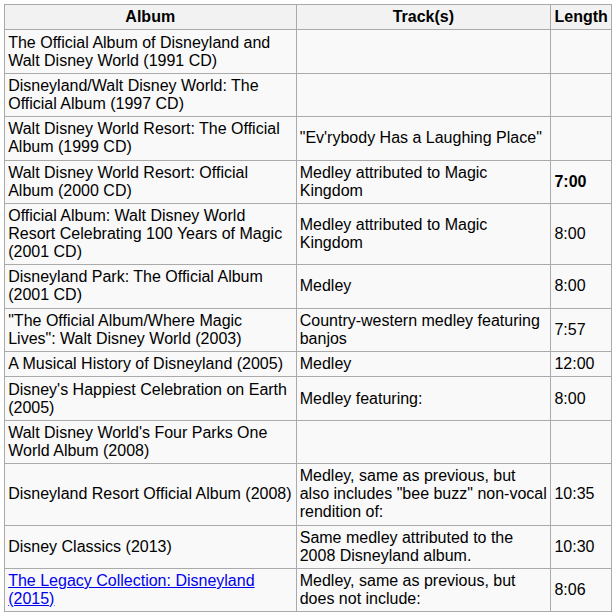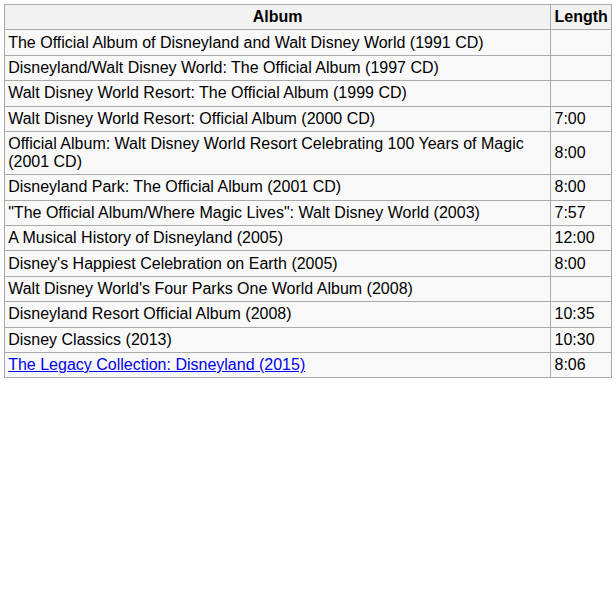 <table class="wikitable">
 <tr>
 <th>Album</th>
-<th>Track(s)</th>
 <th>Length</th>
 </tr>
 <tr>
 <td>The Official Album of Disneyland and Walt Disney World (1991 CD)</td>
 <td></td>
-<td></td>
 </tr>
 <tr>
 <td>Disneyland/Walt Disney World: The Official Album (1997 CD)</td>
 <td></td>
-<td></td>
 </tr>
 <tr>
 <td>Walt Disney World Resort: The Official Album (1999 CD)</td>
-<td>"Ev'rybody Has a Laughing Place"</td>
 <td></td>
 </tr>
 <tr>
 <td>Walt Disney World Resort: Official Album (2000 CD)</td>
-<td>Medley attributed to Magic Kingdom</td>
-<td><strong>7:00</strong></td>
+<td>7:00</td>
 </tr>
 <tr>
 <td>Official Album: Walt Disney World Resort Celebrating 100 Years of Magic (2001 CD)</td>
-<td>Medley attributed to Magic Kingdom</td>
 <td>8:00</td>
 </tr>
 <tr>
 <td>Disneyland Park: The Official Album (2001 CD)</td>
-<td>Medley</td>
 <td>8:00</td>
 </tr>
 <tr>
 <td>"The Official Album/Where Magic Lives": Walt Disney World (2003)</td>
-<td>Country-western medley featuring banjos</td>
 <td>7:57</td>
 </tr>
 <tr>
 <td>A Musical History of Disneyland (2005)</td>
-<td>Medley</td>
 <td>12:00</td>
 </tr>
 <tr>
 <td>Disney's Happiest Celebration on Earth (2005)</td>
-<td>Medley featuring: </td>
 <td>8:00</td>
 </tr>
 <tr>
 <td>Walt Disney World's Four Parks One World Album (2008)</td>
 <td></td>
-<td></td>
 </tr>
 <tr>
 <td>Disneyland Resort Official Album (2008)</td>
-<td> Medley, same as previous, but also includes "bee buzz" non-vocal rendition of: </td>
 <td>10:35</td>
 </tr>
 <tr>
 <td>Disney Classics (2013)</td>
-<td>Same medley attributed to the 2008 Disneyland album.</td>
 <td>10:30</td>
 </tr>
 <tr>
 <td><a href='#'>The Legacy Collection: Disneyland (2015)</a></td>
-<td>Medley, same as previous, but does not include: </td>
 <td>8:06</td>
 </tr>
 </table>
